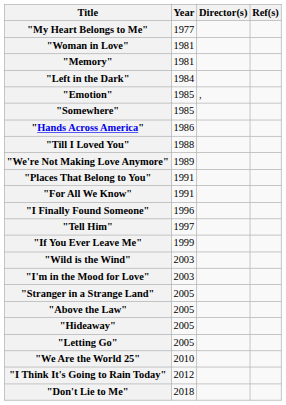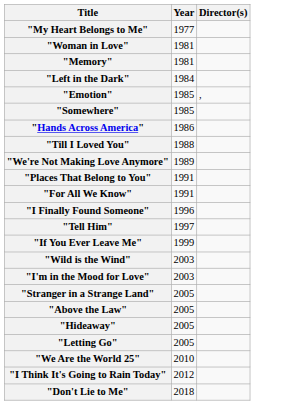 <table class="wikitable plainrowheaders sortable" border="1">
 <tr>
 <th scope="col">Title</th>
 <th scope="col">Year</th>
 <th scope="col">Director(s)</th>
-<th scope="col">Ref(s)</th>
 </tr>
 <tr>
 <th scope="row">"My Heart Belongs to Me"</th>
 <td style="text-align:center;">1977</td>
 <td></td>
-<td style="text-align:center;"></td>
 </tr>
 <tr>
 <th scope="row">"Woman in Love"</th>
 <td style="text-align:center;">1981</td>
 <td></td>
-<td style="text-align:center;"></td>
 </tr>
 <tr>
 <th scope="row">"Memory"</th>
 <td style="text-align:center;">1981</td>
 <td></td>
-<td style="text-align:center;"></td>
 </tr>
 <tr>
 <th scope="row">"Left in the Dark"</th>
 <td style="text-align:center;">1984</td>
 <td></td>
-<td style="text-align:center;"></td>
 </tr>
 <tr>
 <th scope="row">"Emotion"</th>
 <td style="text-align:center;">1985</td>
 <td>, </td>
-<td style="text-align:center;"><br></td>
 </tr>
 <tr>
 <th scope="row">"Somewhere"</th>
 <td style="text-align:center;">1985</td>
 <td></td>
-<td style="text-align:center;"><br></td>
 </tr>
 <tr>
 <th scope="row">"<a href='#'>Hands Across America</a>"</th>
 <td style="text-align:center;">1986</td>
 <td></td>
-<td style="text-align:center;"><br></td>
 </tr>
 <tr>
 <th scope="row">"Till I Loved You"</th>
 <td style="text-align:center;">1988</td>
 <td></td>
-<td style="text-align:center;"></td>
 </tr>
 <tr>
 <th scope="row">"We're Not Making Love Anymore"</th>
 <td style="text-align:center;">1989</td>
 <td></td>
-<td style="text-align:center;"><br></td>
 </tr>
 <tr>
 <th scope="row">"Places That Belong to You"</th>
 <td style="text-align:center;">1991</td>
 <td></td>
-<td style="text-align:center;"></td>
 </tr>
 <tr>
 <th scope="row">"For All We Know"</th>
 <td style="text-align:center;">1991</td>
 <td></td>
-<td style="text-align:center;"></td>
 </tr>
 <tr>
 <th scope="row">"I Finally Found Someone"</th>
 <td style="text-align:center;">1996</td>
 <td></td>
-<td style="text-align:center;"></td>
 </tr>
 <tr>
 <th scope="row">"Tell Him"</th>
 <td style="text-align:center;">1997</td>
 <td></td>
-<td style="text-align:center;"><br></td>
 </tr>
 <tr>
 <th scope="row">"If You Ever Leave Me"</th>
 <td style="text-align:center;">1999</td>
 <td></td>
-<td style="text-align:center;"></td>
 </tr>
 <tr>
 <th scope="row">"Wild is the Wind"</th>
 <td style="text-align:center;">2003</td>
 <td></td>
-<td style="text-align:center;"></td>
 </tr>
 <tr>
 <th scope="row">"I'm in the Mood for Love"</th>
 <td style="text-align:center;">2003</td>
 <td></td>
-<td style="text-align:center;"></td>
 </tr>
 <tr>
 <th scope="row">"Stranger in a Strange Land"</th>
 <td style="text-align:center;">2005</td>
 <td></td>
-<td style="text-align:center;"></td>
 </tr>
 <tr>
 <th scope="row">"Above the Law"</th>
 <td style="text-align:center;">2005</td>
 <td></td>
-<td style="text-align:center;"></td>
 </tr>
 <tr>
 <th scope="row">"Hideaway"</th>
 <td style="text-align:center;">2005</td>
 <td></td>
-<td style="text-align:center;"></td>
 </tr>
 <tr>
 <th scope="row">"Letting Go"</th>
 <td style="text-align:center;">2005</td>
 <td></td>
-<td style="text-align:center;"></td>
 </tr>
 <tr>
 <th scope="row">"We Are the World 25"</th>
 <td style="text-align:center;">2010</td>
 <td></td>
-<td style="text-align:center;"></td>
 </tr>
 <tr>
 <th scope="row">"I Think It's Going to Rain Today"</th>
 <td style="text-align:center;">2012</td>
 <td></td>
-<td style="text-align:center;"></td>
 </tr>
 <tr>
 <th scope="row">"Don't Lie to Me"</th>
 <td style="text-align:center;">2018</td>
 <td></td>
-<td style="text-align:center;"></td>
 </tr>
 </table>
